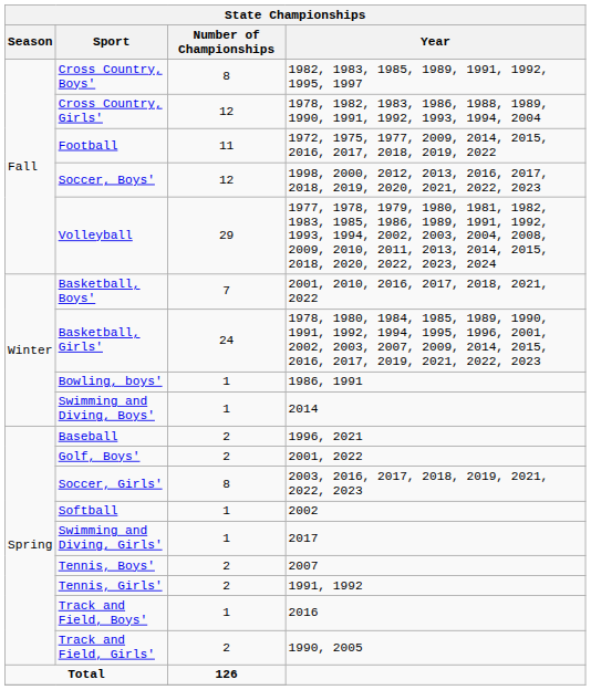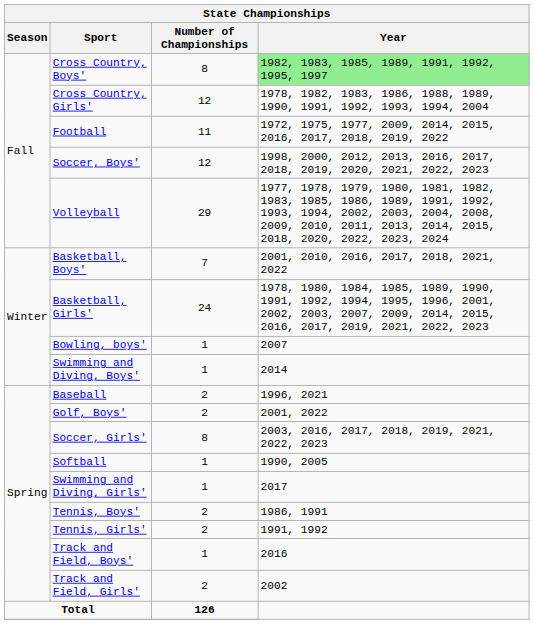 <table class="wikitable">
 <tr>
 <th colspan="4">State Championships</th>
 </tr>
 <tr>
 <th>Season</th>
 <th>Sport</th>
 <th>Number of Championships</th>
 <th>Year</th>
 </tr>
 <tr>
 <td rowspan="5">Fall</td>
 <td><a href='#'>Cross Country, Boys'</a></td>
 <td align="center">8</td>
-<td>1982, 1983, 1985, 1989, 1991, 1992, 1995, 1997</td>
+<td style="background: lightgreen;">1982, 1983, 1985, 1989, 1991, 1992, 1995, 1997</td>
 </tr>
 <tr>
 <td><a href='#'>Cross Country, Girls'</a></td>
 <td align="center">12</td>
 <td>1978, 1982, 1983, 1986, 1988, 1989, 1990, 1991, 1992, 1993, 1994, 2004</td>
 </tr>
 <tr>
 <td><a href='#'>Football</a></td>
 <td align="center">11</td>
 <td>1972, 1975, 1977, 2009, 2014, 2015, 2016, 2017, 2018, 2019, 2022</td>
 </tr>
 <tr>
 <td><a href='#'>Soccer, Boys'</a></td>
 <td align="center">12</td>
 <td>1998, 2000, 2012, 2013, 2016, 2017, 2018, 2019, 2020, 2021, 2022, 2023</td>
 </tr>
 <tr>
 <td><a href='#'>Volleyball</a></td>
 <td align="center">29</td>
 <td>1977, 1978, 1979, 1980, 1981, 1982, 1983, 1985, 1986, 1989, 1991, 1992, 1993, 1994, 2002, 2003, 2004, 2008, 2009, 2010, 2011, 2013, 2014, 2015, 2018, 2020, 2022, 2023, 2024</td>
 </tr>
 <tr>
 <td rowspan="4">Winter</td>
 <td><a href='#'>Basketball, Boys'</a></td>
 <td align="center">7</td>
 <td>2001, 2010, 2016, 2017, 2018, 2021, 2022</td>
 </tr>
 <tr>
 <td><a href='#'>Basketball, Girls'</a></td>
 <td align="center">24</td>
 <td>1978, 1980, 1984, 1985, 1989, 1990, 1991, 1992, 1994, 1995, 1996, 2001, 2002, 2003, 2007, 2009, 2014, 2015, 2016, 2017, 2019, 2021, 2022, 2023</td>
 </tr>
 <tr>
 <td><a href='#'>Bowling, boys'</a></td>
 <td align="center">1</td>
-<td>1986, 1991</td>
+<td>2007</td>
 </tr>
 <tr>
 <td><a href='#'>Swimming and Diving, Boys'</a></td>
 <td align="center">1</td>
 <td>2014</td>
 </tr>
 <tr>
 <td rowspan="9">Spring</td>
 <td><a href='#'>Baseball</a></td>
 <td align="center">2</td>
 <td>1996, 2021</td>
 </tr>
 <tr>
 <td><a href='#'>Golf, Boys'</a></td>
 <td align="center">2</td>
 <td>2001, 2022</td>
 </tr>
 <tr>
 <td><a href='#'>Soccer, Girls'</a></td>
 <td align="center">8</td>
 <td>2003, 2016, 2017, 2018, 2019, 2021, 2022, 2023</td>
 </tr>
 <tr>
 <td><a href='#'>Softball</a></td>
 <td align="center">1</td>
-<td>2002</td>
+<td>1990, 2005</td>
 </tr>
 <tr>
 <td><a href='#'>Swimming and Diving, Girls'</a></td>
 <td align="center">1</td>
 <td>2017</td>
 </tr>
 <tr>
 <td><a href='#'>Tennis, Boys'</a></td>
 <td align="center">2</td>
-<td>2007</td>
+<td>1986, 1991</td>
 </tr>
 <tr>
 <td><a href='#'>Tennis, Girls'</a></td>
 <td align="center">2</td>
 <td>1991, 1992</td>
 </tr>
 <tr>
 <td><a href='#'>Track and Field, Boys'</a></td>
 <td align="center">1</td>
 <td>2016</td>
 </tr>
 <tr>
 <td><a href='#'>Track and Field, Girls'</a></td>
 <td align="center">2</td>
-<td>1990, 2005</td>
+<td>2002</td>
 </tr>
 <tr>
 <td align="center" colspan="2"><strong>Total</strong></td>
 <td align="center"><strong>126</strong></td>
 </tr>
 <tr>
 </tr>
 </table>
